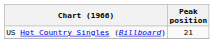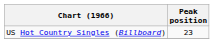 <table class="wikitable sortable">
 <tr>
 <th align="left">Chart (1966)</th>
 <th align="center">Peak<br>position</th>
 </tr>
 <tr>
 <td align="left">US <a href='#'>Hot Country Singles</a> (<em><a href='#'>Billboard</a></em>)</td>
-<td align="center">21</td>
+<td align="center">23</td>
 </tr>
 <tr>
 </tr>
 </table>
